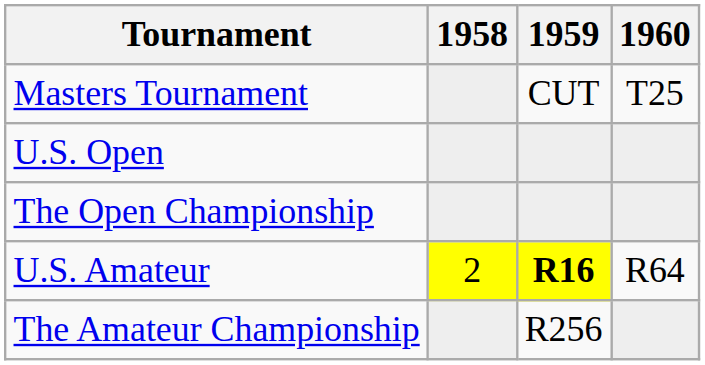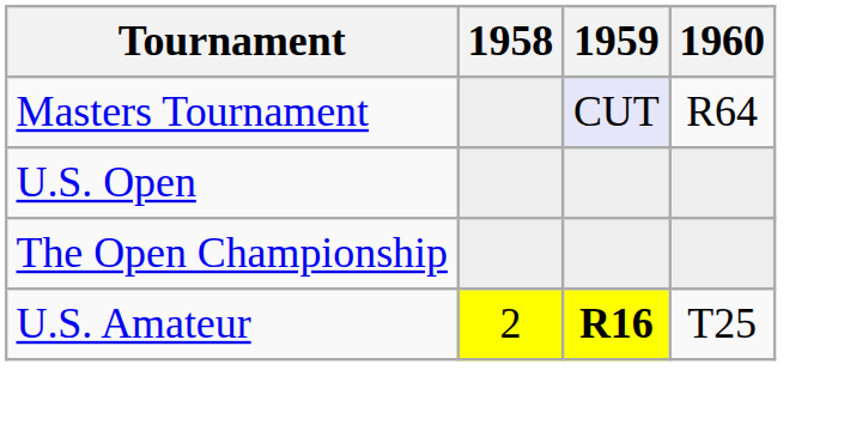 <table class="wikitable" style="font-size:95%;text-align:center;">
 <tr>
 <th>Tournament</th>
 <th>1958</th>
 <th>1959</th>
 <th>1960</th>
 </tr>
 <tr>
 <td align=left><a href='#'>Masters Tournament</a></td>
 <td style="background:#eeeeee;"></td>
-<td>CUT</td>
-<td>T25</td>
+<td style="background: lavender;">CUT</td>
+<td>R64</td>
 </tr>
 <tr>
 <td align=left><a href='#'>U.S. Open</a></td>
 <td style="background:#eeeeee;"></td>
 <td style="background:#eeeeee;"></td>
 <td style="background:#eeeeee;"></td>
 </tr>
 <tr>
 <td align=left><a href='#'>The Open Championship</a></td>
 <td style="background:#eeeeee;"></td>
 <td style="background:#eeeeee;"></td>
 <td style="background:#eeeeee;"></td>
 </tr>
 <tr>
 <td align=left><a href='#'>U.S. Amateur</a></td>
 <td style="background:yellow;">2</td>
 <td style="background:yellow;"><strong>R16</strong></td>
-<td>R64</td>
-</tr>
-<tr>
-<td align=left><a href='#'>The Amateur Championship</a></td>
-<td style="background:#eeeeee;"></td>
-<td>R256</td>
-<td style="background:#eeeeee;"></td>
+<td>T25</td>
 </tr>
 </table>
